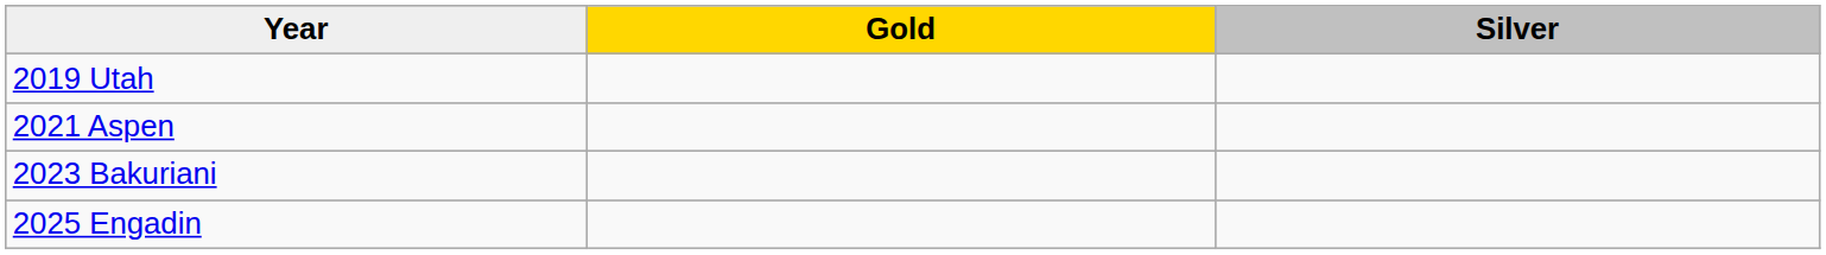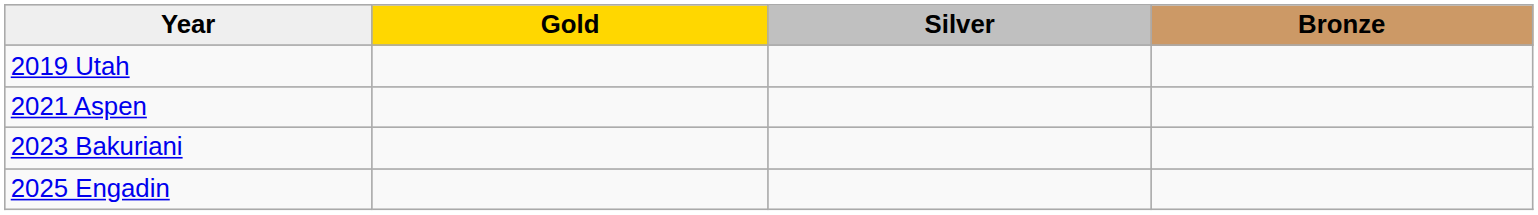 <table class="wikitable sortable" style="width:950px;">
 <tr>
 <th style="width:24%; background:#efefef;">Year</th>
 <th style="width:26%; background:gold">Gold</th>
 <th style="width:25%; background:silver">Silver</th>
+<th style="width:25%; background:#CC9966">Bronze</th>
 </tr>
 <tr>
 <td><a href='#'>2019 Utah</a></td>
+<td></td>
 <td></td>
 <td></td>
 </tr>
 <tr>
 <td><a href='#'>2021 Aspen</a></td>
 <td></td>
 <td></td>
+<td></td>
 </tr>
 <tr>
 <td><a href='#'>2023 Bakuriani</a></td>
+<td></td>
 <td></td>
 <td></td>
 </tr>
 <tr>
 <td><a href='#'>2025 Engadin</a></td>
 <td></td>
 <td></td>
+<td></td>
 </tr>
 </table>
